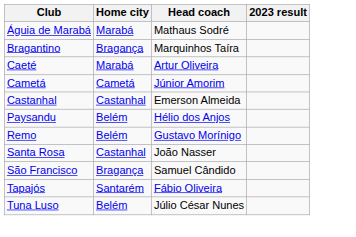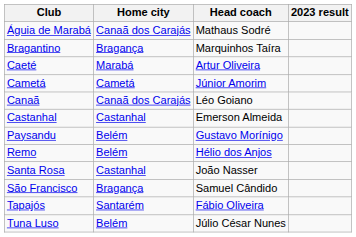 <table class="wikitable sortable">
 <tr>
 <th>Club</th>
 <th>Home city</th>
 <th>Head coach</th>
 <th>2023 result</th>
 </tr>
 <tr>
 <td><a href='#'>Águia de Marabá</a></td>
-<td><a href='#'>Marabá</a></td>
+<td><a href='#'>Canaã dos Carajás</a></td>
 <td>Mathaus Sodré</td>
 <td></td>
 </tr>
 <tr>
 <td><a href='#'>Bragantino</a></td>
 <td><a href='#'>Bragança</a></td>
 <td>Marquinhos Taíra</td>
 <td></td>
 </tr>
 <tr>
 <td><a href='#'>Caeté</a></td>
 <td><a href='#'>Marabá</a></td>
 <td><a href='#'>Artur Oliveira</a></td>
 <td></td>
 </tr>
 <tr>
 <td><a href='#'>Cametá</a></td>
 <td><a href='#'>Cametá</a></td>
 <td><a href='#'>Júnior Amorim</a></td>
 <td></td>
 </tr>
 <tr>
+<td><a href='#'>Canaã</a></td>
+<td><a href='#'>Canaã dos Carajás</a></td>
+<td>Léo Goiano</td>
+<td></td>
+</tr>
+<tr>
 <td><a href='#'>Castanhal</a></td>
 <td><a href='#'>Castanhal</a></td>
 <td>Emerson Almeida</td>
 <td></td>
 </tr>
 <tr>
 <td><a href='#'>Paysandu</a></td>
 <td><a href='#'>Belém</a></td>
-<td><a href='#'>Hélio dos Anjos</a></td>
+<td><a href='#'>Gustavo Morínigo</a></td>
 <td></td>
 </tr>
 <tr>
 <td><a href='#'>Remo</a></td>
 <td><a href='#'>Belém</a></td>
-<td><a href='#'>Gustavo Morínigo</a></td>
+<td><a href='#'>Hélio dos Anjos</a></td>
 <td></td>
 </tr>
 <tr>
 <td><a href='#'>Santa Rosa</a></td>
 <td><a href='#'>Castanhal</a></td>
 <td>João Nasser</td>
 <td></td>
 </tr>
 <tr>
 <td><a href='#'>São Francisco</a></td>
 <td><a href='#'>Bragança</a></td>
 <td>Samuel Cândido</td>
 <td></td>
 </tr>
 <tr>
 <td><a href='#'>Tapajós</a></td>
 <td><a href='#'>Santarém</a></td>
 <td><a href='#'>Fábio Oliveira</a></td>
 <td></td>
 </tr>
 <tr>
 <td><a href='#'>Tuna Luso</a></td>
 <td><a href='#'>Belém</a></td>
 <td>Júlio César Nunes</td>
 <td></td>
 </tr>
 </table>
